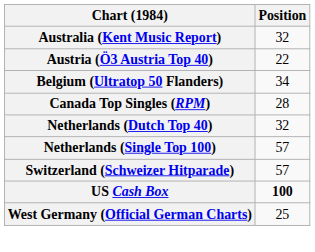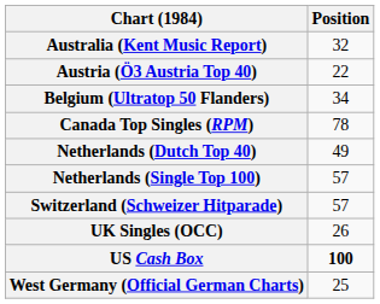 <table class="wikitable sortable plainrowheaders">
 <tr>
 <th>Chart (1984)</th>
 <th>Position</th>
 </tr>
 <tr>
 <th scope="row">Australia (<a href='#'>Kent Music Report</a>)</th>
 <td align="center">32</td>
 </tr>
 <tr>
 <th scope="row">Austria (<a href='#'>Ö3 Austria Top 40</a>)</th>
 <td align="center">22</td>
 </tr>
 <tr>
 <th scope="row">Belgium (<a href='#'>Ultratop 50</a> Flanders)</th>
 <td align="center">34</td>
 </tr>
 <tr>
 <th scope="row">Canada Top Singles (<em><a href='#'>RPM</a></em>)</th>
-<td align="center">28</td>
+<td align="center">78</td>
 </tr>
 <tr>
 <th scope="row">Netherlands (<a href='#'>Dutch Top 40</a>)</th>
-<td align="center">32</td>
+<td align="center">49</td>
 </tr>
 <tr>
 <th scope="row">Netherlands (<a href='#'>Single Top 100</a>)</th>
 <td align="center">57</td>
 </tr>
 <tr>
 <th scope="row">Switzerland (<a href='#'>Schweizer Hitparade</a>)</th>
 <td align="center">57</td>
 </tr>
 <tr>
+<th scope="row">UK Singles (OCC)</th>
+<td align="center">26</td>
+</tr>
+<tr>
 <th scope="row">US <em><a href='#'>Cash Box</a></em></th>
 <td align="center"><strong>100</strong></td>
 </tr>
 <tr>
 <th scope="row">West Germany (<a href='#'>Official German Charts</a>)</th>
 <td align="center">25</td>
 </tr>
 </table>
